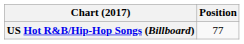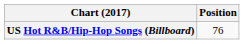 <table class="wikitable sortable plainrowheaders" style="text-align:center">
 <tr>
 <th scope="col">Chart (2017)</th>
 <th scope="col">Position</th>
 </tr>
 <tr>
 <th scope="row">US <a href='#'>Hot R&B/Hip-Hop Songs</a> (<em>Billboard</em>)</th>
-<td>77</td>
+<td>76</td>
 </tr>
 </table>
